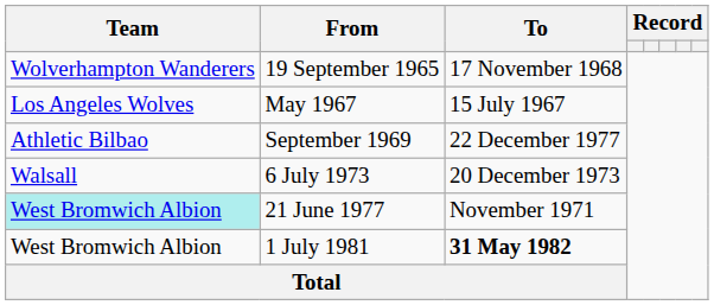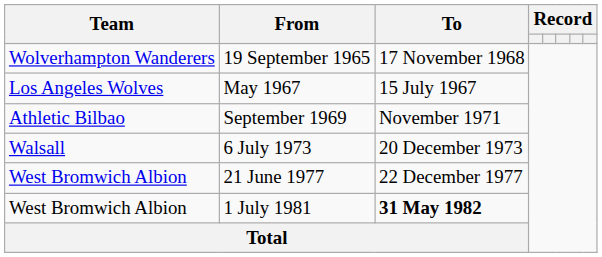 <table class=wikitable style="text-align: center">
 <tr>
 <th rowspan=2>Team</th>
 <th rowspan=2>From</th>
 <th rowspan=2>To</th>
 <th colspan=5>Record</th>
 </tr>
 <tr>
 <th></th>
 <th></th>
 <th></th>
 <th></th>
 <th></th>
 </tr>
 <tr>
 <td align=left><a href='#'>Wolverhampton Wanderers</a></td>
 <td align=left>19 September 1965</td>
 <td align=left>17 November 1968<br></td>
 </tr>
 <tr>
 <td align=left><a href='#'>Los Angeles Wolves</a></td>
 <td align=left>May 1967</td>
 <td align=left>15 July 1967<br></td>
 </tr>
 <tr>
 <td align=left><a href='#'>Athletic Bilbao</a></td>
 <td align=left>September 1969</td>
-<td align=left>22 December 1977<br></td>
+<td align=left>November 1971<br></td>
 </tr>
 <tr>
 <td align=left><a href='#'>Walsall</a></td>
 <td align=left>6 July 1973</td>
 <td align=left>20 December 1973<br></td>
 </tr>
 <tr>
-<td align=left style="background: paleturquoise;"><a href='#'>West Bromwich Albion</a></td>
+<td align=left><a href='#'>West Bromwich Albion</a></td>
 <td align=left>21 June 1977</td>
-<td align=left>November 1971<br></td>
+<td align=left>22 December 1977<br></td>
 </tr>
 <tr>
 <td align=left>West Bromwich Albion</td>
 <td align=left>1 July 1981</td>
 <td align=left><strong>31 May 1982<br></strong></td>
 </tr>
 <tr>
 <th colspan=3>Total<br></th>
 </tr>
 </table>
